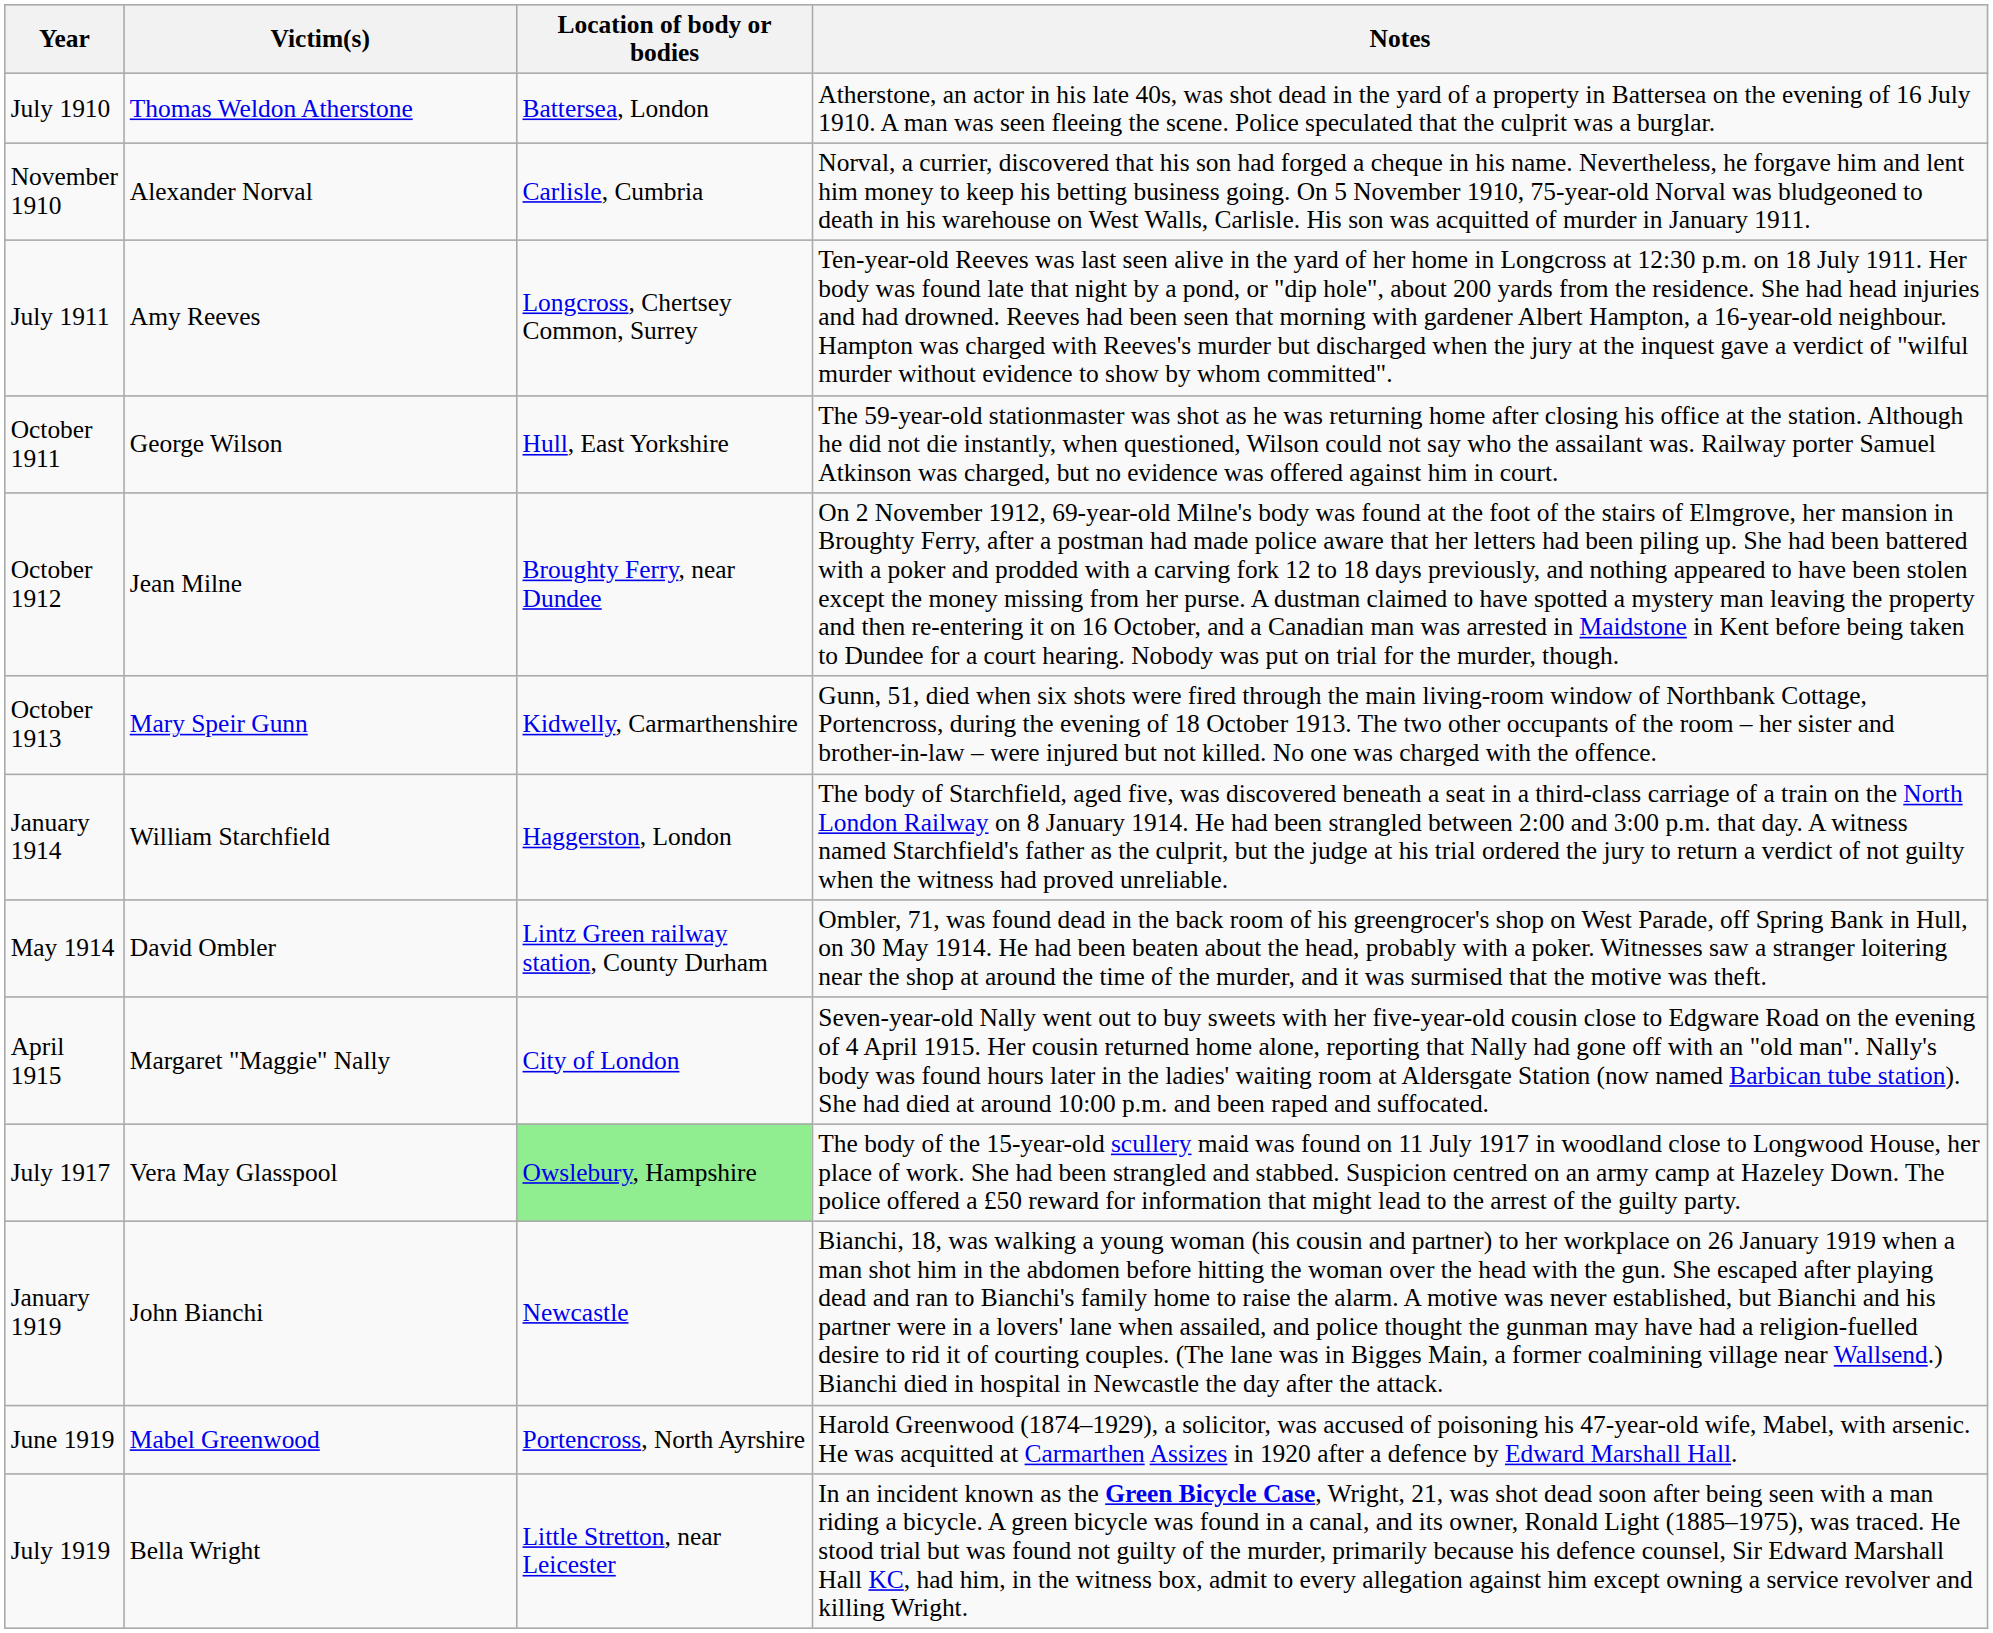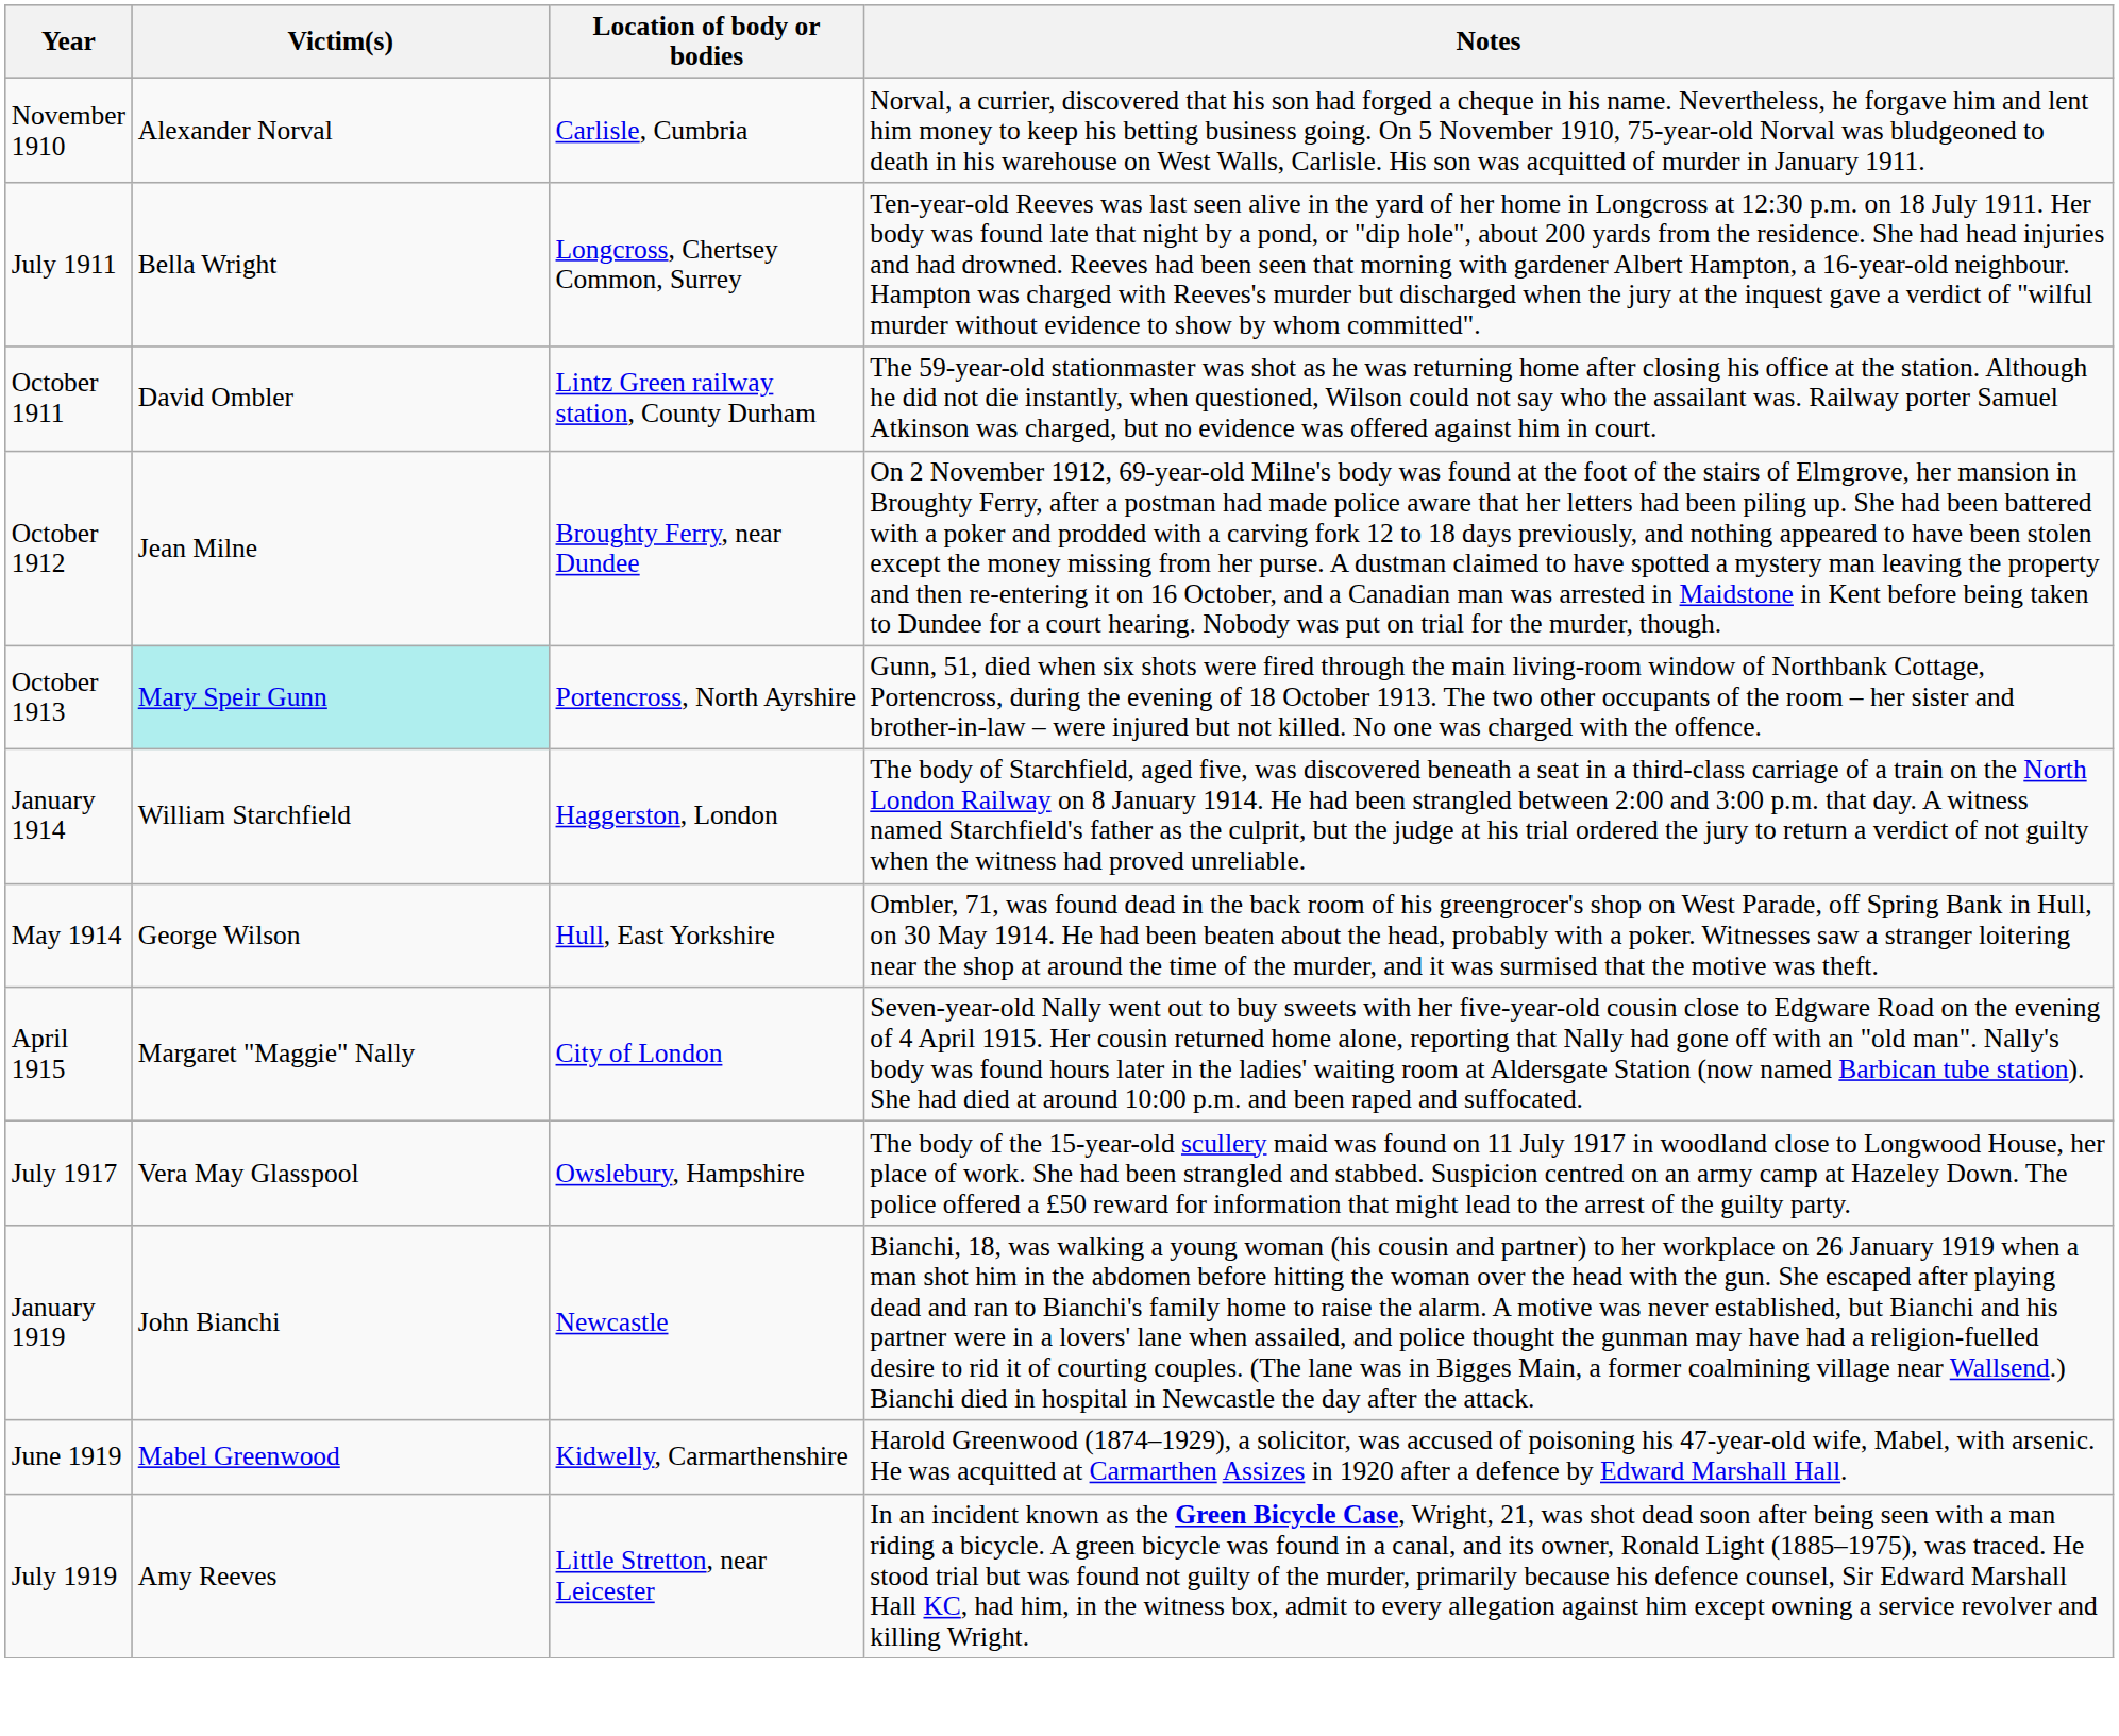 <table class="wikitable sortable">
 <tr>
 <th width=5%>Year</th>
 <th style="width:20%;">Victim(s)</th>
 <th style="width:15%;">Location of body or bodies</th>
 <th style="width:60%;">Notes</th>
-</tr>
-<tr>
-<td>July 1910</td>
-<td><a href='#'>Thomas Weldon Atherstone</a></td>
-<td><a href='#'>Battersea</a>, London</td>
-<td>Atherstone, an actor in his late 40s, was shot dead in the yard of a property in Battersea on the evening of 16 July 1910. A man was seen fleeing the scene. Police speculated that the culprit was a burglar.</td>
 </tr>
 <tr>
 <td>November 1910</td>
 <td>Alexander Norval</td>
 <td><a href='#'>Carlisle</a>, Cumbria</td>
 <td>Norval, a currier, discovered that his son had forged a cheque in his name. Nevertheless, he forgave him and lent him money to keep his betting business going. On 5 November 1910, 75-year-old Norval was bludgeoned to death in his warehouse on West Walls, Carlisle. His son was acquitted of murder in January 1911.</td>
 </tr>
 <tr>
 <td>July 1911</td>
-<td>Amy Reeves</td>
+<td>Bella Wright</td>
 <td><a href='#'>Longcross</a>, Chertsey Common, Surrey</td>
 <td>Ten-year-old Reeves was last seen alive in the yard of her home in Longcross at 12:30 p.m. on 18 July 1911. Her body was found late that night by a pond, or "dip hole", about 200 yards from the residence. She had head injuries and had drowned. Reeves had been seen that morning with gardener Albert Hampton, a 16-year-old neighbour. Hampton was charged with Reeves's murder but discharged when the jury at the inquest gave a verdict of "wilful murder without evidence to show by whom committed".</td>
 </tr>
 <tr>
 <td>October 1911</td>
-<td>George Wilson</td>
-<td><a href='#'>Hull</a>, East Yorkshire</td>
+<td>David Ombler</td>
+<td><a href='#'>Lintz Green railway station</a>, County Durham</td>
 <td>The 59-year-old stationmaster was shot as he was returning home after closing his office at the station. Although he did not die instantly, when questioned, Wilson could not say who the assailant was. Railway porter Samuel Atkinson was charged, but no evidence was offered against him in court.</td>
 </tr>
 <tr>
 <td>October 1912</td>
 <td>Jean Milne</td>
 <td><a href='#'>Broughty Ferry</a>, near <a href='#'>Dundee</a></td>
 <td>On 2 November 1912, 69-year-old Milne's body was found at the foot of the stairs of Elmgrove, her mansion in Broughty Ferry, after a postman had made police aware that her letters had been piling up. She had been battered with a poker and prodded with a carving fork 12 to 18 days previously, and nothing appeared to have been stolen except the money missing from her purse. A dustman claimed to have spotted a mystery man leaving the property and then re-entering it on 16 October, and a Canadian man was arrested in <a href='#'>Maidstone</a> in Kent before being taken to Dundee for a court hearing. Nobody was put on trial for the murder, though.</td>
 </tr>
 <tr>
 <td>October 1913</td>
-<td><a href='#'>Mary Speir Gunn</a></td>
-<td><a href='#'>Kidwelly</a>, Carmarthenshire</td>
+<td style="background: paleturquoise;"><a href='#'>Mary Speir Gunn</a></td>
+<td><a href='#'>Portencross</a>, North Ayrshire</td>
 <td>Gunn, 51, died when six shots were fired through the main living-room window of Northbank Cottage, Portencross, during the evening of 18 October 1913. The two other occupants of the room – her sister and brother-in-law – were injured but not killed. No one was charged with the offence.</td>
 </tr>
 <tr>
 <td>January 1914</td>
 <td>William Starchfield</td>
 <td><a href='#'>Haggerston</a>, London</td>
 <td>The body of Starchfield, aged five, was discovered beneath a seat in a third-class carriage of a train on the <a href='#'>North London Railway</a> on 8 January 1914. He had been strangled between 2:00 and 3:00 p.m. that day. A witness named Starchfield's father as the culprit, but the judge at his trial ordered the jury to return a verdict of not guilty when the witness had proved unreliable.</td>
 </tr>
 <tr>
 <td>May 1914</td>
-<td>David Ombler</td>
-<td><a href='#'>Lintz Green railway station</a>, County Durham</td>
+<td>George Wilson</td>
+<td><a href='#'>Hull</a>, East Yorkshire</td>
 <td>Ombler, 71, was found dead in the back room of his greengrocer's shop on West Parade, off Spring Bank in Hull, on 30 May 1914. He had been beaten about the head, probably with a poker. Witnesses saw a stranger loitering near the shop at around the time of the murder, and it was surmised that the motive was theft.</td>
 </tr>
 <tr>
 <td>April 1915</td>
 <td>Margaret "Maggie" Nally</td>
 <td><a href='#'>City of London</a></td>
 <td>Seven-year-old Nally went out to buy sweets with her five-year-old cousin close to Edgware Road on the evening of 4 April 1915. Her cousin returned home alone, reporting that Nally had gone off with an "old man". Nally's body was found hours later in the ladies' waiting room at Aldersgate Station (now named <a href='#'>Barbican tube station</a>). She had died at around 10:00 p.m. and been raped and suffocated.</td>
 </tr>
 <tr>
 <td>July 1917</td>
 <td>Vera May Glasspool</td>
-<td style="background: lightgreen;"><a href='#'>Owslebury</a>, Hampshire</td>
+<td><a href='#'>Owslebury</a>, Hampshire</td>
 <td>The body of the 15-year-old <a href='#'>scullery</a> maid was found on 11 July 1917 in woodland close to Longwood House, her place of work. She had been strangled and stabbed. Suspicion centred on an army camp at Hazeley Down. The police offered a £50 reward for information that might lead to the arrest of the guilty party.</td>
 </tr>
 <tr>
 <td>January 1919</td>
 <td>John Bianchi</td>
 <td><a href='#'>Newcastle</a></td>
 <td>Bianchi, 18, was walking a young woman (his cousin and partner) to her workplace on 26 January 1919 when a man shot him in the abdomen before hitting the woman over the head with the gun. She escaped after playing dead and ran to Bianchi's family home to raise the alarm. A motive was never established, but Bianchi and his partner were in a lovers' lane when assailed, and police thought the gunman may have had a religion-fuelled desire to rid it of courting couples. (The lane was in Bigges Main, a former coalmining village near <a href='#'>Wallsend</a>.) Bianchi died in hospital in Newcastle the day after the attack.</td>
 </tr>
 <tr>
 <td>June 1919</td>
 <td><a href='#'>Mabel Greenwood</a></td>
-<td><a href='#'>Portencross</a>, North Ayrshire</td>
+<td><a href='#'>Kidwelly</a>, Carmarthenshire</td>
 <td>Harold Greenwood (1874–1929), a solicitor, was accused of poisoning his 47-year-old wife, Mabel, with arsenic. He was acquitted at <a href='#'>Carmarthen</a> <a href='#'>Assizes</a> in 1920 after a defence by <a href='#'>Edward Marshall Hall</a>.</td>
 </tr>
 <tr>
 <td>July 1919</td>
-<td>Bella Wright</td>
+<td>Amy Reeves</td>
 <td><a href='#'>Little Stretton</a>, near <a href='#'>Leicester</a></td>
 <td>In an incident known as the <strong><a href='#'>Green Bicycle Case</a></strong>, Wright, 21, was shot dead soon after being seen with a man riding a bicycle. A green bicycle was found in a canal, and its owner, Ronald Light (1885–1975), was traced. He stood trial but was found not guilty of the murder, primarily because his defence counsel, Sir Edward Marshall Hall <a href='#'>KC</a>, had him, in the witness box, admit to every allegation against him except owning a service revolver and killing Wright.</td>
 </tr>
 </table>
